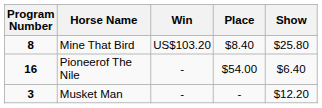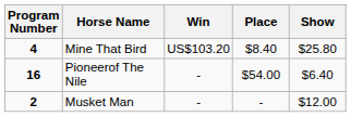 <table class="wikitable sortable" style="font-size:90%">
 <tr>
 <th width="48px">Program<br>Number</th>
 <th width="110px">Horse Name<br></th>
 <th width="58px">Win<br></th>
 <th width="58px">Place<br></th>
 <th width="58px">Show</th>
 </tr>
 <tr>
-<td align=center><strong>8</strong></td>
+<td align=center><strong>4</strong></td>
 <td>Mine That Bird</td>
 <td align=center>US$103.20</td>
 <td align=center>$8.40</td>
 <td align=center>$25.80</td>
 </tr>
 <tr>
 <td align=center><strong>16</strong></td>
 <td>Pioneerof The Nile    </td>
 <td align=center>-</td>
 <td align=center>$54.00</td>
 <td align=center>$6.40</td>
 </tr>
 <tr>
-<td align=center><strong>3</strong></td>
+<td align=center><strong>2</strong></td>
 <td>Musket Man</td>
 <td align=center>-</td>
 <td align=center>-</td>
-<td align=center>$12.20</td>
+<td align=center>$12.00</td>
 </tr>
 </table>
